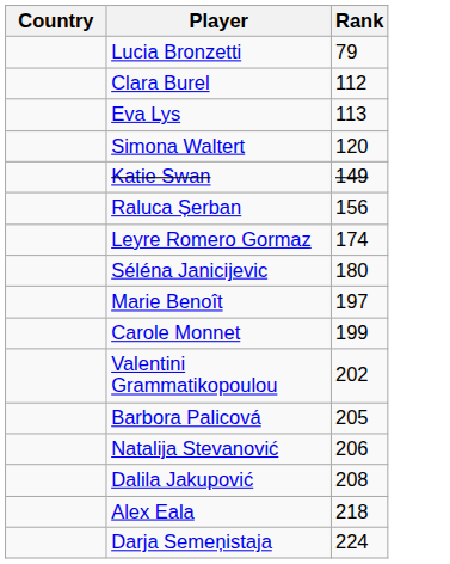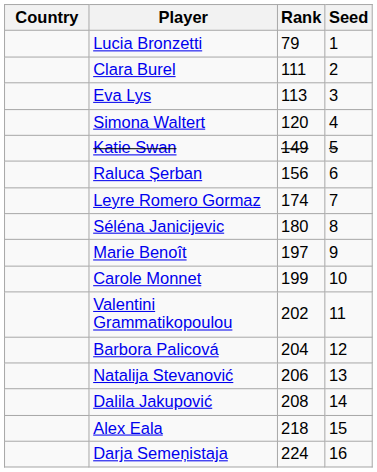 <table class="wikitable">
 <tr>
 <th width="75">Country</th>
 <th width="175">Player</th>
 <th>Rank</th>
+<th>Seed</th>
 </tr>
 <tr>
 <td></td>
 <td><a href='#'>Lucia Bronzetti</a></td>
 <td>79</td>
+<td>1</td>
 </tr>
 <tr>
 <td></td>
 <td><a href='#'>Clara Burel</a></td>
-<td>112</td>
+<td>111</td>
+<td>2</td>
 </tr>
 <tr>
 <td></td>
 <td><a href='#'>Eva Lys</a></td>
 <td>113</td>
+<td>3</td>
 </tr>
 <tr>
 <td></td>
 <td><a href='#'>Simona Waltert</a></td>
 <td>120</td>
+<td>4</td>
 </tr>
 <tr>
 <td><s></s></td>
 <td><s><a href='#'>Katie Swan</a></s></td>
 <td><s>149</s></td>
+<td><s>5</s></td>
 </tr>
 <tr>
 <td></td>
 <td><a href='#'>Raluca Șerban</a></td>
 <td>156</td>
+<td>6</td>
 </tr>
 <tr>
 <td></td>
 <td><a href='#'>Leyre Romero Gormaz</a></td>
 <td>174</td>
+<td>7</td>
 </tr>
 <tr>
 <td></td>
 <td><a href='#'>Séléna Janicijevic</a></td>
 <td>180</td>
+<td>8</td>
 </tr>
 <tr>
 <td></td>
 <td><a href='#'>Marie Benoît</a></td>
 <td>197</td>
+<td>9</td>
 </tr>
 <tr>
 <td></td>
 <td><a href='#'>Carole Monnet</a></td>
 <td>199</td>
+<td>10</td>
 </tr>
 <tr>
 <td></td>
 <td><a href='#'>Valentini Grammatikopoulou</a></td>
 <td>202</td>
+<td>11</td>
 </tr>
 <tr>
 <td></td>
 <td><a href='#'>Barbora Palicová</a></td>
-<td>205</td>
+<td>204</td>
+<td>12</td>
 </tr>
 <tr>
 <td></td>
 <td><a href='#'>Natalija Stevanović</a></td>
 <td>206</td>
+<td>13</td>
 </tr>
 <tr>
 <td></td>
 <td><a href='#'>Dalila Jakupović</a></td>
 <td>208</td>
+<td>14</td>
 </tr>
 <tr>
 <td></td>
 <td><a href='#'>Alex Eala</a></td>
 <td>218</td>
+<td>15</td>
 </tr>
 <tr>
 <td></td>
 <td><a href='#'>Darja Semeņistaja</a></td>
 <td>224</td>
+<td>16</td>
 </tr>
 </table>
